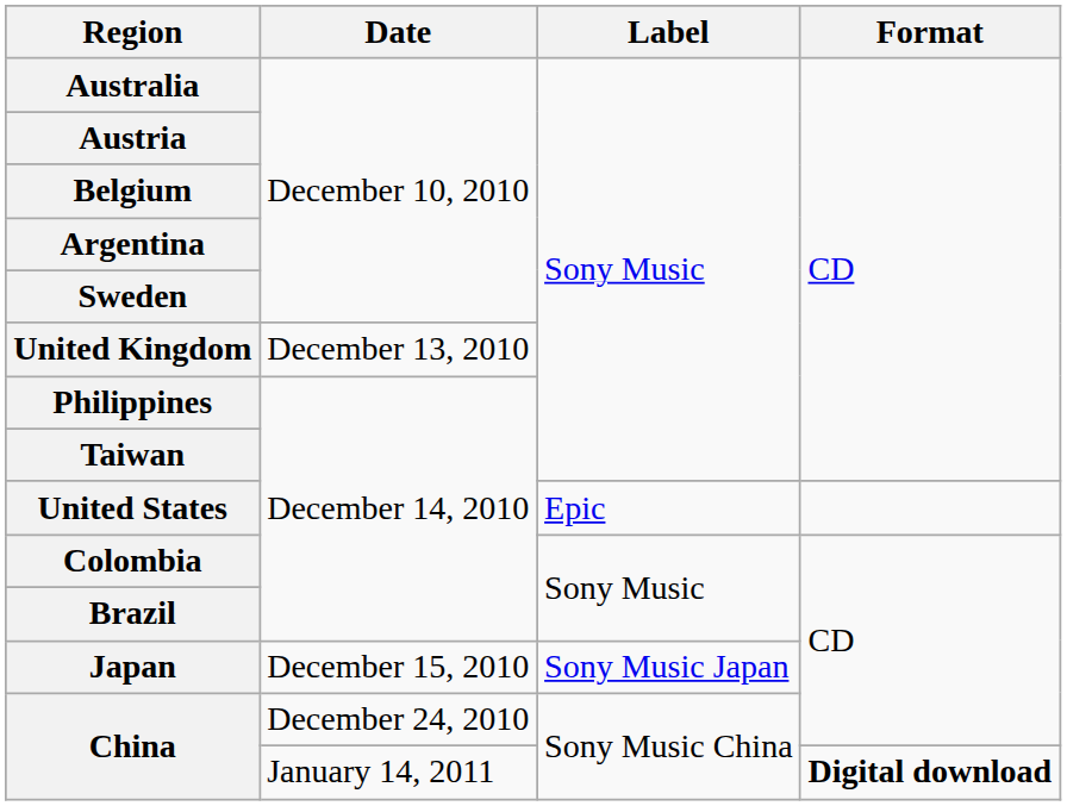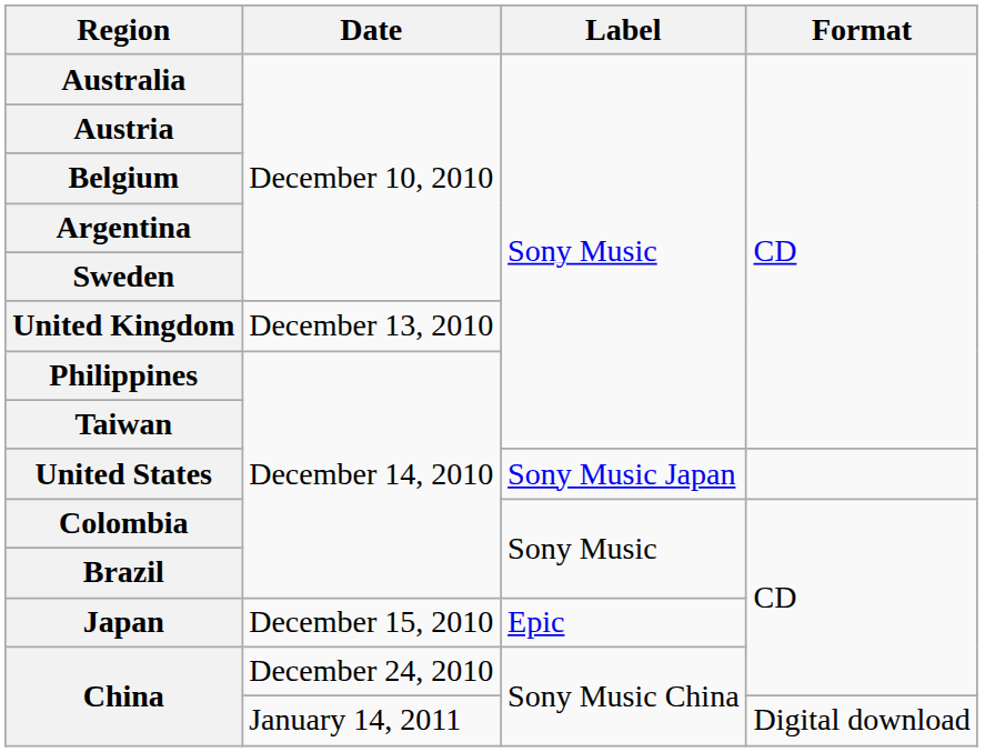 <table class="wikitable plainrowheaders">
 <tr>
 <th scope="col">Region</th>
 <th scope="col">Date</th>
 <th scope="col">Label</th>
 <th scope="col">Format</th>
 </tr>
 <tr>
 <th scope="row">Australia</th>
 <td rowspan="5">December 10, 2010</td>
 <td rowspan="8"><a href='#'>Sony Music</a></td>
 <td rowspan="8"><a href='#'>CD</a></td>
 </tr>
 <tr>
 <th scope="row">Austria</th>
 </tr>
 <tr>
 <th scope="row">Belgium</th>
 </tr>
 <tr>
 <th scope="row">Argentina</th>
 </tr>
 <tr>
 <th scope="row">Sweden</th>
 </tr>
 <tr>
 <th scope="row">United Kingdom</th>
 <td>December 13, 2010</td>
 </tr>
 <tr>
 <th scope="row">Philippines</th>
 <td rowspan="5">December 14, 2010</td>
 </tr>
 <tr>
 <th scope="row">Taiwan</th>
 </tr>
 <tr>
 <th scope="row">United States</th>
-<td><a href='#'>Epic</a></td>
+<td><a href='#'>Sony Music Japan</a></td>
 <td></td>
 </tr>
 <tr>
 <th scope="row">Colombia</th>
 <td rowspan="2">Sony Music</td>
 <td rowspan="4">CD</td>
 </tr>
 <tr>
 <th scope="row">Brazil</th>
 </tr>
 <tr>
 <th scope="row">Japan</th>
 <td>December 15, 2010</td>
-<td><a href='#'>Sony Music Japan</a></td>
+<td><a href='#'>Epic</a></td>
 </tr>
 <tr>
 <th scope="row" rowspan="2">China</th>
 <td>December 24, 2010</td>
 <td rowspan="2">Sony Music China</td>
 </tr>
 <tr>
 <td>January 14, 2011</td>
-<td><strong>Digital download</strong></td>
+<td>Digital download</td>
 </tr>
 </table>
